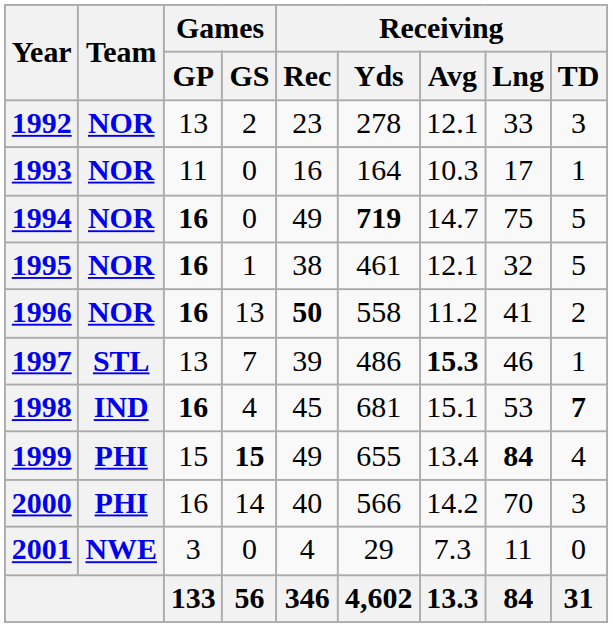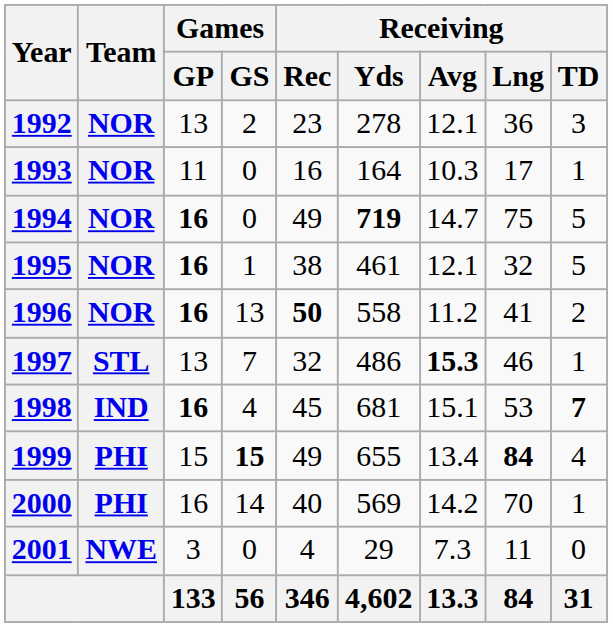 <table class="wikitable" style="text-align:center">
 <tr>
 <th rowspan="2">Year</th>
 <th rowspan="2">Team</th>
 <th colspan="2">Games</th>
 <th colspan="5">Receiving</th>
 </tr>
 <tr>
 <th>GP</th>
 <th>GS</th>
 <th>Rec</th>
 <th>Yds</th>
 <th>Avg</th>
 <th>Lng</th>
 <th>TD</th>
 </tr>
 <tr>
 <th><a href='#'>1992</a></th>
 <th><a href='#'>NOR</a></th>
 <td>13</td>
 <td>2</td>
 <td>23</td>
 <td>278</td>
 <td>12.1</td>
-<td>33</td>
+<td>36</td>
 <td>3</td>
 </tr>
 <tr>
 <th><a href='#'>1993</a></th>
 <th><a href='#'>NOR</a></th>
 <td>11</td>
 <td>0</td>
 <td>16</td>
 <td>164</td>
 <td>10.3</td>
 <td>17</td>
 <td>1</td>
 </tr>
 <tr>
 <th><a href='#'>1994</a></th>
 <th><a href='#'>NOR</a></th>
 <td><strong>16</strong></td>
 <td>0</td>
 <td>49</td>
 <td><strong>719</strong></td>
 <td>14.7</td>
 <td>75</td>
 <td>5</td>
 </tr>
 <tr>
 <th><a href='#'>1995</a></th>
 <th><a href='#'>NOR</a></th>
 <td><strong>16</strong></td>
 <td>1</td>
 <td>38</td>
 <td>461</td>
 <td>12.1</td>
 <td>32</td>
 <td>5</td>
 </tr>
 <tr>
 <th><a href='#'>1996</a></th>
 <th><a href='#'>NOR</a></th>
 <td><strong>16</strong></td>
 <td>13</td>
 <td><strong>50</strong></td>
 <td>558</td>
 <td>11.2</td>
 <td>41</td>
 <td>2</td>
 </tr>
 <tr>
 <th><a href='#'>1997</a></th>
 <th><a href='#'>STL</a></th>
 <td>13</td>
 <td>7</td>
-<td>39</td>
+<td>32</td>
 <td>486</td>
 <td><strong>15.3</strong></td>
 <td>46</td>
 <td>1</td>
 </tr>
 <tr>
 <th><a href='#'>1998</a></th>
 <th><a href='#'>IND</a></th>
 <td><strong>16</strong></td>
 <td>4</td>
 <td>45</td>
 <td>681</td>
 <td>15.1</td>
 <td>53</td>
 <td><strong>7</strong></td>
 </tr>
 <tr>
 <th><a href='#'>1999</a></th>
 <th><a href='#'>PHI</a></th>
 <td>15</td>
 <td><strong>15</strong></td>
 <td>49</td>
 <td>655</td>
 <td>13.4</td>
 <td><strong>84</strong></td>
 <td>4</td>
 </tr>
 <tr>
 <th><a href='#'>2000</a></th>
 <th><a href='#'>PHI</a></th>
 <td>16</td>
 <td>14</td>
 <td>40</td>
-<td>566</td>
+<td>569</td>
 <td>14.2</td>
 <td>70</td>
-<td>3</td>
+<td>1</td>
 </tr>
 <tr>
 <th><a href='#'>2001</a></th>
 <th><a href='#'>NWE</a></th>
 <td>3</td>
 <td>0</td>
 <td>4</td>
 <td>29</td>
 <td>7.3</td>
 <td>11</td>
 <td>0</td>
 </tr>
 <tr>
 <th colspan="2"></th>
 <th>133</th>
 <th>56</th>
 <th>346</th>
 <th>4,602</th>
 <th>13.3</th>
 <th>84</th>
 <th>31</th>
 </tr>
 </table>
